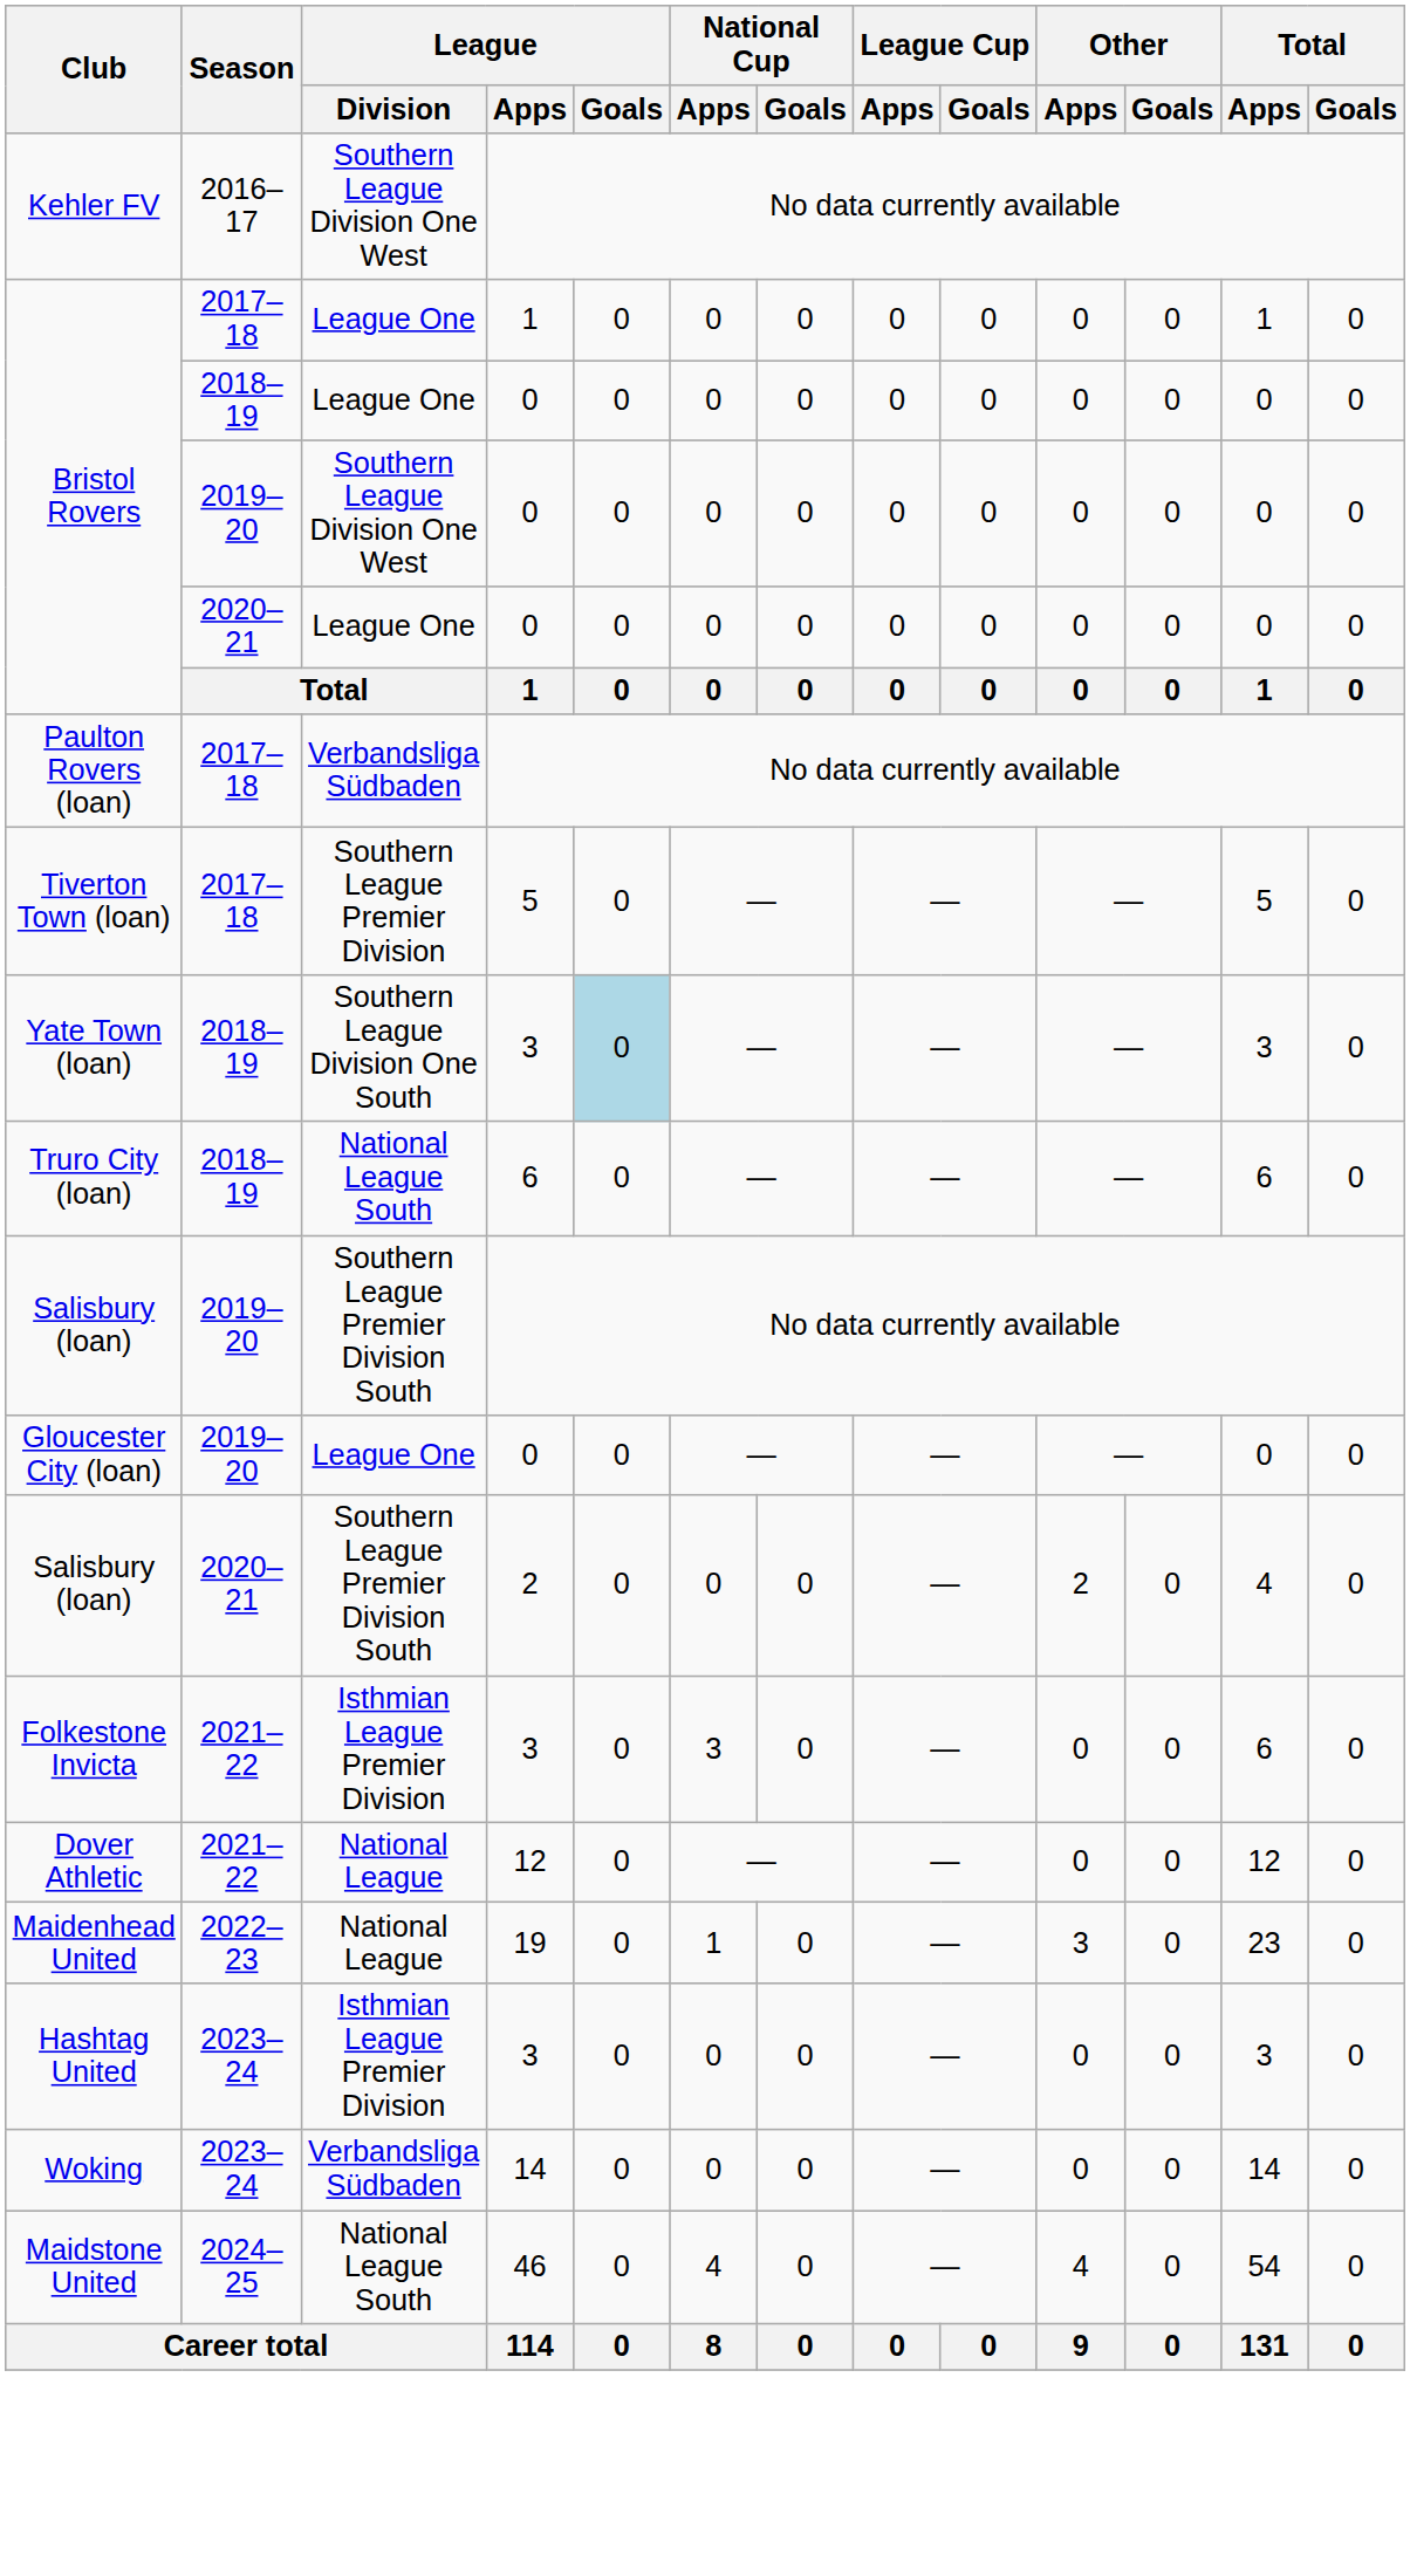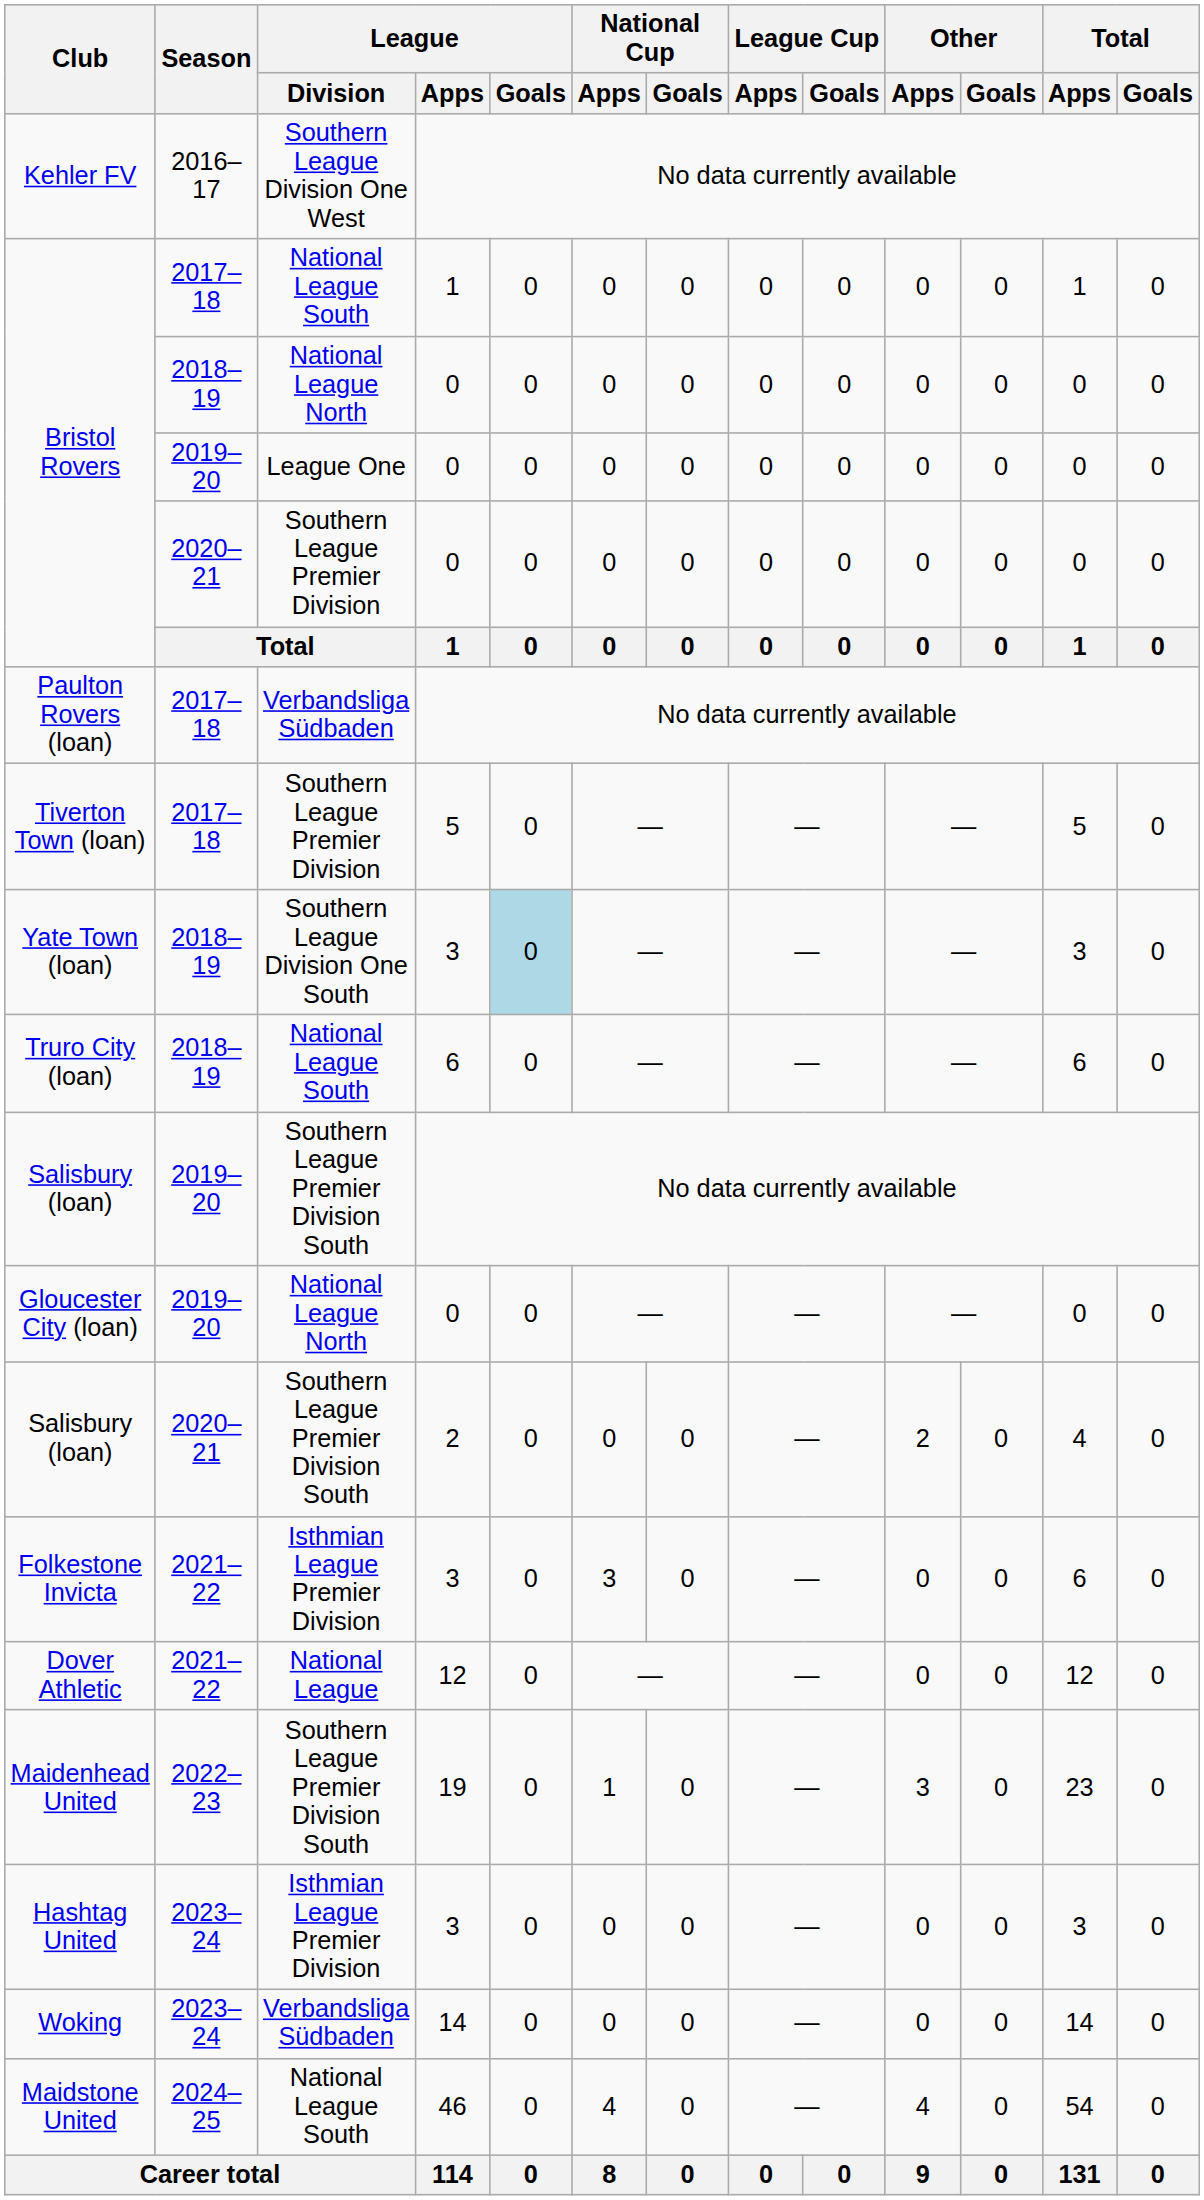 <table class="wikitable" style="text-align:center">
 <tr>
 <th rowspan="2">Club</th>
 <th rowspan="2">Season</th>
 <th colspan="3">League</th>
 <th colspan="2">National Cup</th>
 <th colspan="2">League Cup</th>
 <th colspan="2">Other</th>
 <th colspan="2">Total</th>
 </tr>
 <tr>
 <th>Division</th>
 <th>Apps</th>
 <th>Goals</th>
 <th>Apps</th>
 <th>Goals</th>
 <th>Apps</th>
 <th>Goals</th>
 <th>Apps</th>
 <th>Goals</th>
 <th>Apps</th>
 <th>Goals</th>
 </tr>
 <tr>
 <td><a href='#'>Kehler FV</a></td>
 <td>2016–17</td>
 <td><a href='#'>Southern League</a> Division One West</td>
 <td colspan="10">No data currently available</td>
 </tr>
 <tr>
 <td rowspan="5"><a href='#'>Bristol Rovers</a></td>
 <td><a href='#'>2017–18</a></td>
-<td><a href='#'>League One</a></td>
+<td><a href='#'>National League South</a></td>
 <td>1</td>
 <td>0</td>
 <td>0</td>
 <td>0</td>
 <td>0</td>
 <td>0</td>
 <td>0</td>
 <td>0</td>
 <td>1</td>
 <td>0</td>
 </tr>
 <tr>
 <td><a href='#'>2018–19</a></td>
+<td><a href='#'>National League North</a></td>
+<td>0</td>
+<td>0</td>
+<td>0</td>
+<td>0</td>
+<td>0</td>
+<td>0</td>
+<td>0</td>
+<td>0</td>
+<td>0</td>
+<td>0</td>
+</tr>
+<tr>
+<td><a href='#'>2019–20</a></td>
 <td>League One</td>
 <td>0</td>
 <td>0</td>
 <td>0</td>
 <td>0</td>
 <td>0</td>
 <td>0</td>
 <td>0</td>
 <td>0</td>
 <td>0</td>
 <td>0</td>
 </tr>
 <tr>
-<td><a href='#'>2019–20</a></td>
-<td><a href='#'>Southern League</a> Division One West</td>
-<td>0</td>
-<td>0</td>
-<td>0</td>
-<td>0</td>
-<td>0</td>
-<td>0</td>
-<td>0</td>
-<td>0</td>
-<td>0</td>
-<td>0</td>
-</tr>
-<tr>
 <td><a href='#'>2020–21</a></td>
-<td>League One</td>
+<td>Southern League Premier Division</td>
 <td>0</td>
 <td>0</td>
 <td>0</td>
 <td>0</td>
 <td>0</td>
 <td>0</td>
 <td>0</td>
 <td>0</td>
 <td>0</td>
 <td>0</td>
 </tr>
 <tr>
 <th colspan=2>Total</th>
 <th>1</th>
 <th>0</th>
 <th>0</th>
 <th>0</th>
 <th>0</th>
 <th>0</th>
 <th>0</th>
 <th>0</th>
 <th>1</th>
 <th>0</th>
 </tr>
 <tr>
 <td><a href='#'>Paulton Rovers</a> (loan)</td>
 <td><a href='#'>2017–18</a></td>
 <td><a href='#'>Verbandsliga Südbaden</a></td>
 <td colspan="10">No data currently available</td>
 </tr>
 <tr>
 <td><a href='#'>Tiverton Town</a> (loan)</td>
 <td><a href='#'>2017–18</a></td>
 <td>Southern League Premier Division</td>
 <td>5</td>
 <td>0</td>
 <td colspan="2">—</td>
 <td colspan="2">—</td>
 <td colspan="2">—</td>
 <td>5</td>
 <td>0</td>
 </tr>
 <tr>
 <td><a href='#'>Yate Town</a> (loan)</td>
 <td><a href='#'>2018–19</a></td>
 <td>Southern League Division One South</td>
 <td>3</td>
 <td style="background: lightblue;">0</td>
 <td colspan="2">—</td>
 <td colspan="2">—</td>
 <td colspan="2">—</td>
 <td>3</td>
 <td>0</td>
 </tr>
 <tr>
 <td><a href='#'>Truro City</a> (loan)</td>
 <td><a href='#'>2018–19</a></td>
 <td><a href='#'>National League South</a></td>
 <td>6</td>
 <td>0</td>
 <td colspan="2">—</td>
 <td colspan="2">—</td>
 <td colspan="2">—</td>
 <td>6</td>
 <td>0</td>
 </tr>
 <tr>
 <td><a href='#'>Salisbury</a> (loan)</td>
 <td><a href='#'>2019–20</a></td>
 <td>Southern League Premier Division South</td>
 <td colspan="10">No data currently available</td>
 </tr>
 <tr>
 <td><a href='#'>Gloucester City</a> (loan)</td>
 <td><a href='#'>2019–20</a></td>
-<td><a href='#'>League One</a></td>
+<td><a href='#'>National League North</a></td>
 <td>0</td>
 <td>0</td>
 <td colspan="2">—</td>
 <td colspan="2">—</td>
 <td colspan="2">—</td>
 <td>0</td>
 <td>0</td>
 </tr>
 <tr>
 <td>Salisbury (loan)</td>
 <td><a href='#'>2020–21</a></td>
 <td>Southern League Premier Division South</td>
 <td>2</td>
 <td>0</td>
 <td>0</td>
 <td>0</td>
 <td colspan="2">—</td>
 <td>2</td>
 <td>0</td>
 <td>4</td>
 <td>0</td>
 </tr>
 <tr>
 <td><a href='#'>Folkestone Invicta</a></td>
 <td><a href='#'>2021–22</a></td>
 <td><a href='#'>Isthmian League</a> Premier Division</td>
 <td>3</td>
 <td>0</td>
 <td>3</td>
 <td>0</td>
 <td colspan="2">—</td>
 <td>0</td>
 <td>0</td>
 <td>6</td>
 <td>0</td>
 </tr>
 <tr>
 <td><a href='#'>Dover Athletic</a></td>
 <td><a href='#'>2021–22</a></td>
 <td><a href='#'>National League</a></td>
 <td>12</td>
 <td>0</td>
 <td colspan="2">—</td>
 <td colspan="2">—</td>
 <td>0</td>
 <td>0</td>
 <td>12</td>
 <td>0</td>
 </tr>
 <tr>
 <td><a href='#'>Maidenhead United</a></td>
 <td><a href='#'>2022–23</a></td>
-<td>National League</td>
+<td>Southern League Premier Division South</td>
 <td>19</td>
 <td>0</td>
 <td>1</td>
 <td>0</td>
 <td colspan="2">—</td>
 <td>3</td>
 <td>0</td>
 <td>23</td>
 <td>0</td>
 </tr>
 <tr>
 <td><a href='#'>Hashtag United</a></td>
 <td><a href='#'>2023–24</a></td>
 <td><a href='#'>Isthmian League</a> Premier Division</td>
 <td>3</td>
 <td>0</td>
 <td>0</td>
 <td>0</td>
 <td colspan="2">—</td>
 <td>0</td>
 <td>0</td>
 <td>3</td>
 <td>0</td>
 </tr>
 <tr>
 <td><a href='#'>Woking</a></td>
 <td><a href='#'>2023–24</a></td>
 <td><a href='#'>Verbandsliga Südbaden</a></td>
 <td>14</td>
 <td>0</td>
 <td>0</td>
 <td>0</td>
 <td colspan="2">—</td>
 <td>0</td>
 <td>0</td>
 <td>14</td>
 <td>0</td>
 </tr>
 <tr>
 <td><a href='#'>Maidstone United</a></td>
 <td><a href='#'>2024–25</a></td>
 <td>National League South</td>
 <td>46</td>
 <td>0</td>
 <td>4</td>
 <td>0</td>
 <td colspan="2">—</td>
 <td>4</td>
 <td>0</td>
 <td>54</td>
 <td>0</td>
 </tr>
 <tr>
 <th colspan=3>Career total</th>
 <th>114</th>
 <th>0</th>
 <th>8</th>
 <th>0</th>
 <th>0</th>
 <th>0</th>
 <th>9</th>
 <th>0</th>
 <th>131</th>
 <th>0</th>
 </tr>
 </table>
